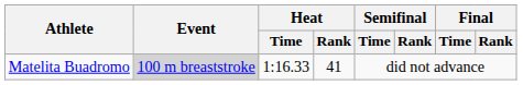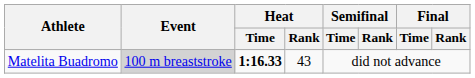 <table class=wikitable style="font-size:90%">
 <tr>
 <th rowspan="2">Athlete</th>
 <th rowspan="2">Event</th>
 <th colspan="2">Heat</th>
 <th colspan="2">Semifinal</th>
 <th colspan="2">Final</th>
 </tr>
 <tr style="font-size:95%">
 <th>Time</th>
 <th>Rank</th>
 <th>Time</th>
 <th>Rank</th>
 <th>Time</th>
 <th>Rank</th>
 </tr>
 <tr align=center>
 <td align=left><a href='#'>Matelita Buadromo</a></td>
 <td align=left style="background: lightgrey;"><a href='#'>100 m breaststroke</a></td>
-<td>1:16.33</td>
-<td>41</td>
+<td><strong>1:16.33</strong></td>
+<td>43</td>
 <td colspan=4 align="center">did not advance</td>
 </tr>
 </table>
